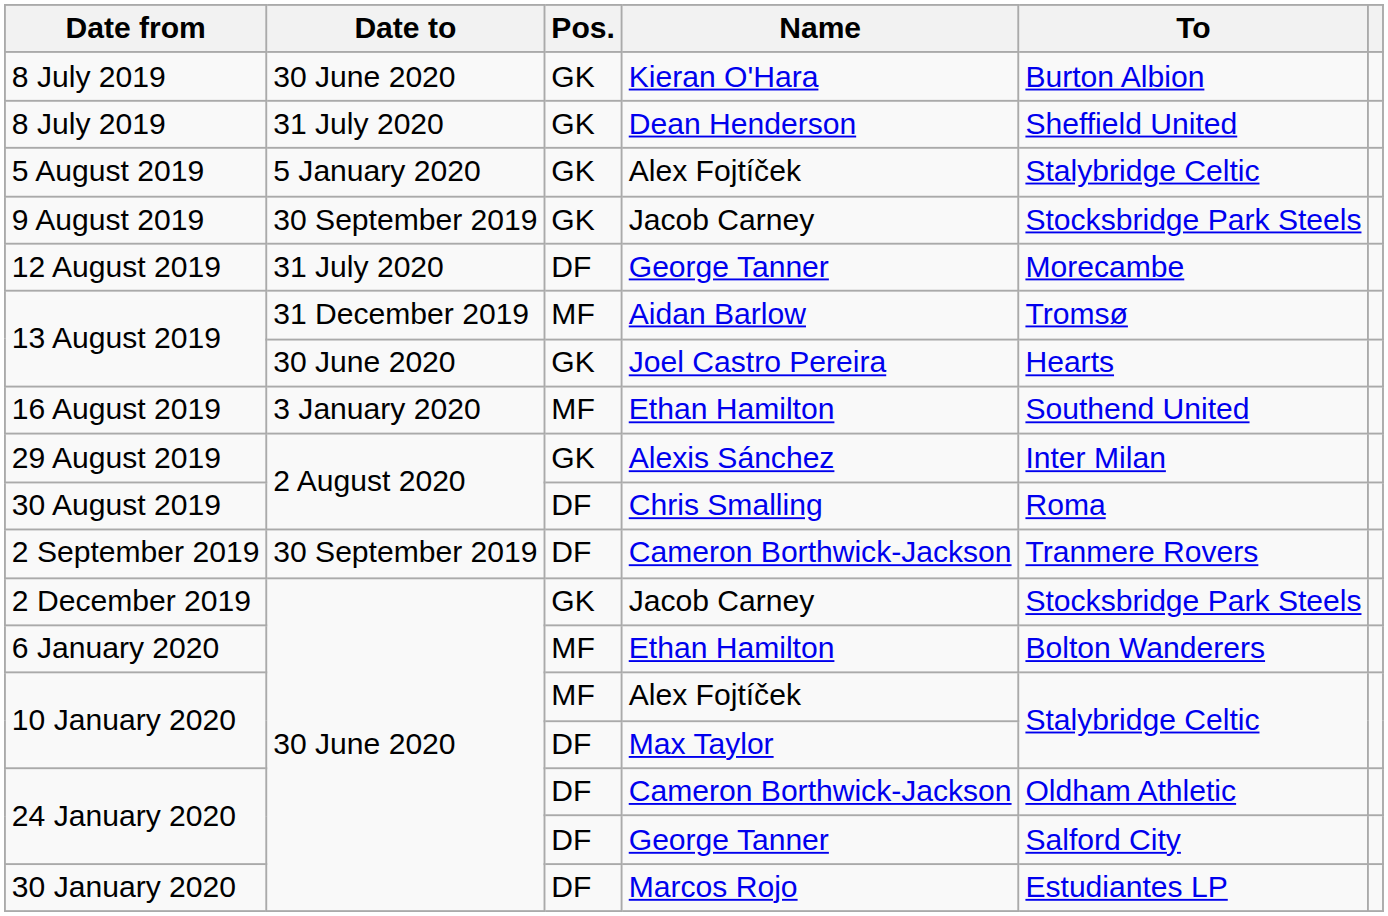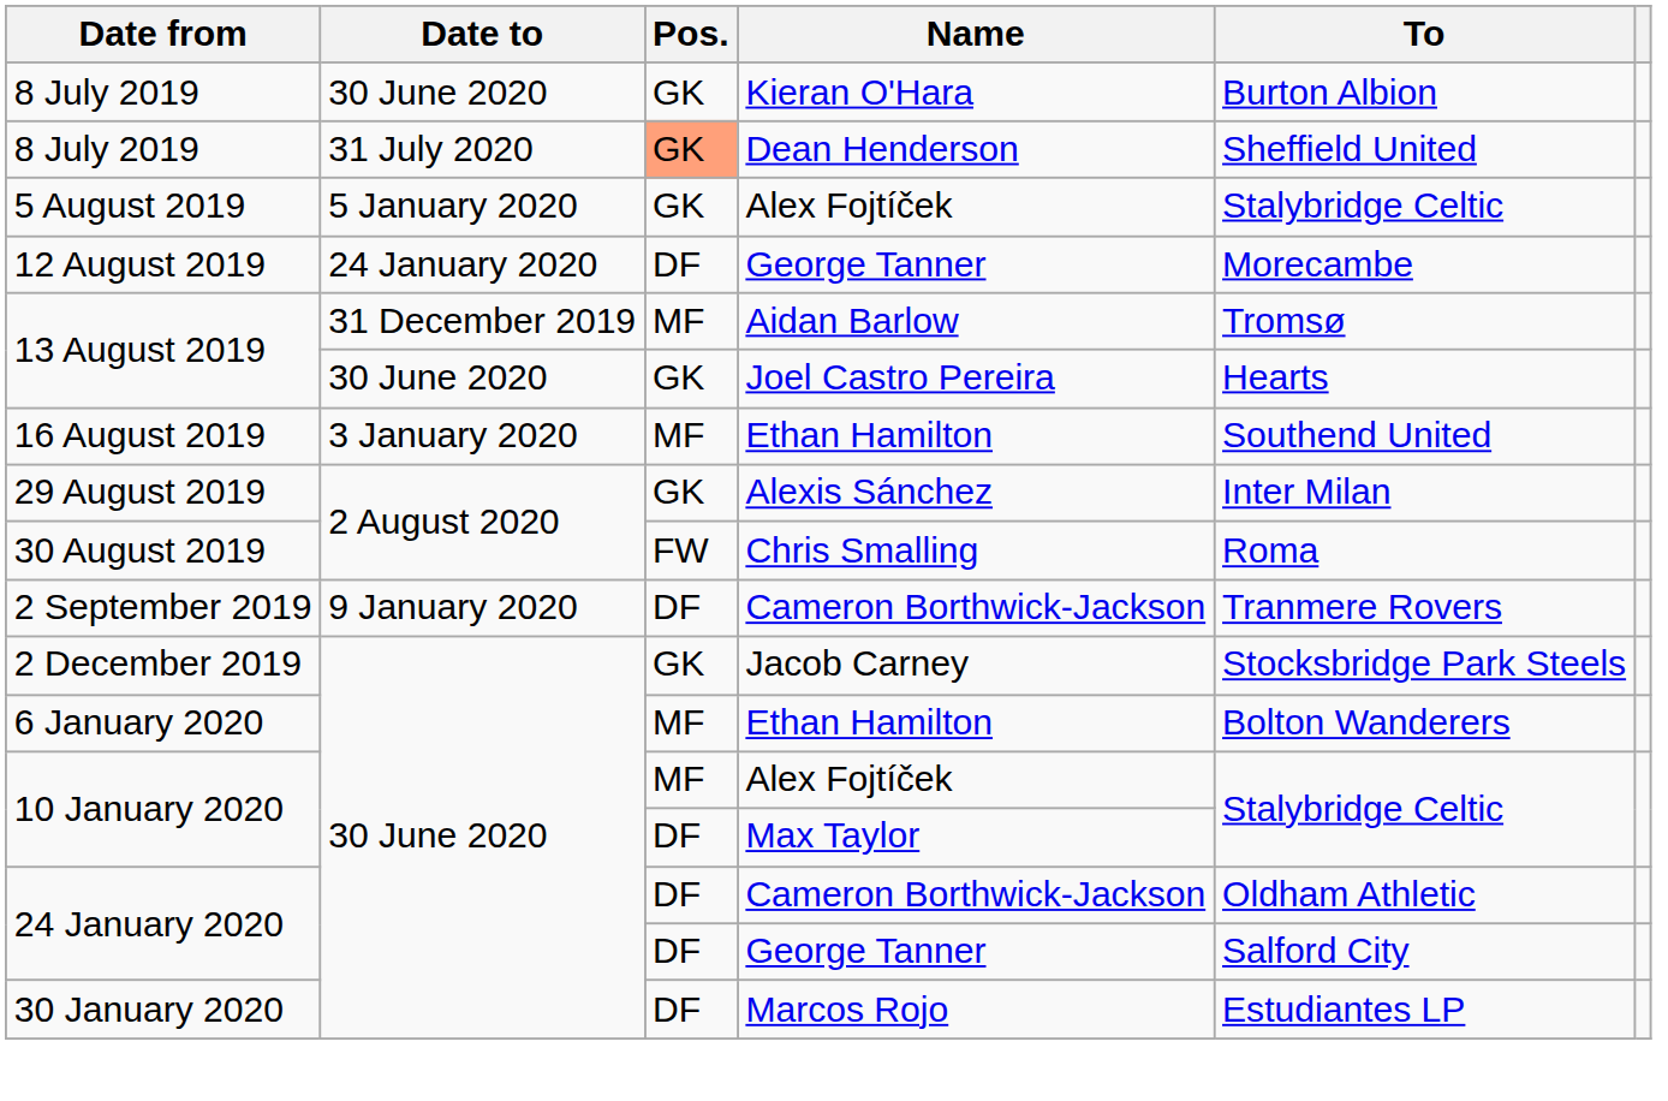 <table class="wikitable">
 <tr>
 <th>Date from</th>
 <th>Date to</th>
 <th>Pos.</th>
 <th>Name</th>
 <th>To</th>
 <th></th>
 </tr>
 <tr>
 <td>8 July 2019</td>
 <td>30 June 2020</td>
 <td>GK</td>
 <td> <a href='#'>Kieran O'Hara</a></td>
 <td> <a href='#'>Burton Albion</a></td>
 <td></td>
 </tr>
 <tr>
 <td>8 July 2019</td>
 <td>31 July 2020</td>
-<td>GK</td>
+<td style="background: lightsalmon;">GK</td>
 <td> <a href='#'>Dean Henderson</a></td>
 <td> <a href='#'>Sheffield United</a></td>
 <td></td>
 </tr>
 <tr>
 <td>5 August 2019</td>
 <td>5 January 2020</td>
 <td>GK</td>
 <td> Alex Fojtíček</td>
 <td> <a href='#'>Stalybridge Celtic</a></td>
 <td></td>
 </tr>
 <tr>
-<td>9 August 2019</td>
-<td>30 September 2019</td>
-<td>GK</td>
-<td> Jacob Carney</td>
-<td> <a href='#'>Stocksbridge Park Steels</a></td>
-<td></td>
-</tr>
-<tr>
 <td>12 August 2019</td>
-<td>31 July 2020</td>
+<td>24 January 2020</td>
 <td>DF</td>
 <td> <a href='#'>George Tanner</a></td>
 <td> <a href='#'>Morecambe</a></td>
 <td></td>
 </tr>
 <tr>
 <td rowspan="2">13 August 2019</td>
 <td>31 December 2019</td>
 <td>MF</td>
 <td> <a href='#'>Aidan Barlow</a></td>
 <td> <a href='#'>Tromsø</a></td>
 <td></td>
 </tr>
 <tr>
 <td>30 June 2020</td>
 <td>GK</td>
 <td> <a href='#'>Joel Castro Pereira</a></td>
 <td> <a href='#'>Hearts</a></td>
 <td></td>
 </tr>
 <tr>
 <td>16 August 2019</td>
 <td>3 January 2020</td>
 <td>MF</td>
 <td> <a href='#'>Ethan Hamilton</a></td>
 <td> <a href='#'>Southend United</a></td>
 <td></td>
 </tr>
 <tr>
 <td>29 August 2019</td>
 <td rowspan="2">2 August 2020</td>
 <td>GK</td>
 <td> <a href='#'>Alexis Sánchez</a></td>
 <td> <a href='#'>Inter Milan</a></td>
 <td></td>
 </tr>
 <tr>
 <td>30 August 2019</td>
-<td>DF</td>
+<td>FW</td>
 <td> <a href='#'>Chris Smalling</a></td>
 <td> <a href='#'>Roma</a></td>
 <td></td>
 </tr>
 <tr>
 <td>2 September 2019</td>
-<td>30 September 2019</td>
+<td>9 January 2020</td>
 <td>DF</td>
 <td> <a href='#'>Cameron Borthwick-Jackson</a></td>
 <td> <a href='#'>Tranmere Rovers</a></td>
 <td></td>
 </tr>
 <tr>
 <td>2 December 2019</td>
 <td rowspan="7">30 June 2020</td>
 <td>GK</td>
 <td> Jacob Carney</td>
 <td> <a href='#'>Stocksbridge Park Steels</a></td>
 <td></td>
 </tr>
 <tr>
 <td>6 January 2020</td>
 <td>MF</td>
 <td> <a href='#'>Ethan Hamilton</a></td>
 <td> <a href='#'>Bolton Wanderers</a></td>
 <td></td>
 </tr>
 <tr>
 <td rowspan="2">10 January 2020</td>
 <td>MF</td>
 <td> Alex Fojtíček</td>
 <td rowspan="2"> <a href='#'>Stalybridge Celtic</a></td>
 <td rowspan="2"></td>
 </tr>
 <tr>
 <td>DF</td>
 <td> <a href='#'>Max Taylor</a></td>
 </tr>
 <tr>
 <td rowspan="2">24 January 2020</td>
 <td>DF</td>
 <td> <a href='#'>Cameron Borthwick-Jackson</a></td>
 <td> <a href='#'>Oldham Athletic</a></td>
 <td></td>
 </tr>
 <tr>
 <td>DF</td>
 <td> <a href='#'>George Tanner</a></td>
 <td> <a href='#'>Salford City</a></td>
 <td></td>
 </tr>
 <tr>
 <td>30 January 2020</td>
 <td>DF</td>
 <td> <a href='#'>Marcos Rojo</a></td>
 <td> <a href='#'>Estudiantes LP</a></td>
 <td></td>
 </tr>
 </table>
